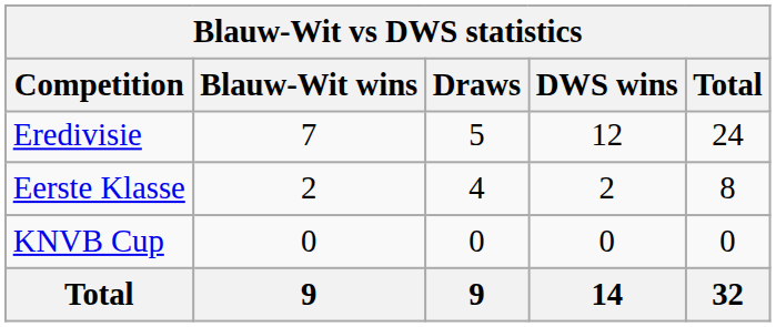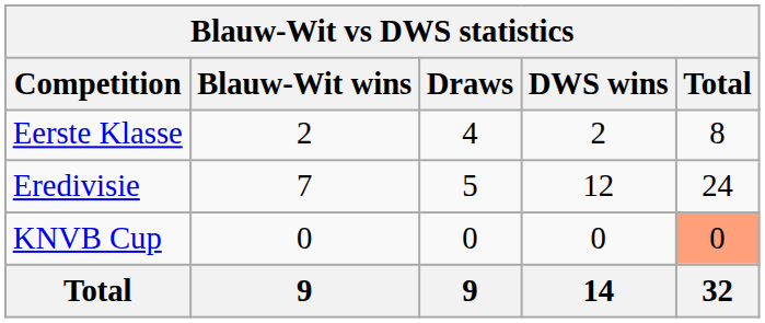 <table class="wikitable" style="font-size: 90%">
 <tr>
 <th colspan="5">Blauw-Wit vs DWS statistics<br></th>
 </tr>
 <tr>
 <th>Competition</th>
 <th>Blauw-Wit wins</th>
 <th>Draws</th>
 <th>DWS wins</th>
 <th>Total</th>
 </tr>
 <tr>
+<td><a href='#'>Eerste Klasse</a></td>
+<td style="text-align: center">2</td>
+<td style="text-align: center">4</td>
+<td style="text-align: center">2</td>
+<td style="text-align: center">8</td>
+</tr>
+<tr>
 <td><a href='#'>Eredivisie</a></td>
 <td style="text-align: center">7</td>
 <td style="text-align: center">5</td>
 <td style="text-align: center">12</td>
 <td style="text-align: center">24</td>
 </tr>
 <tr>
-<td><a href='#'>Eerste Klasse</a></td>
-<td style="text-align: center">2</td>
-<td style="text-align: center">4</td>
-<td style="text-align: center">2</td>
-<td style="text-align: center">8</td>
-</tr>
-<tr>
 <td><a href='#'>KNVB Cup</a></td>
 <td style="text-align: center">0</td>
 <td style="text-align: center">0</td>
 <td style="text-align: center">0</td>
-<td style="text-align: center">0</td>
+<td style="background: lightsalmon; text-align: center">0</td>
 </tr>
 <tr>
 <th>Total</th>
 <th>9</th>
 <th>9</th>
 <th>14</th>
 <th>32</th>
 </tr>
 </table>
